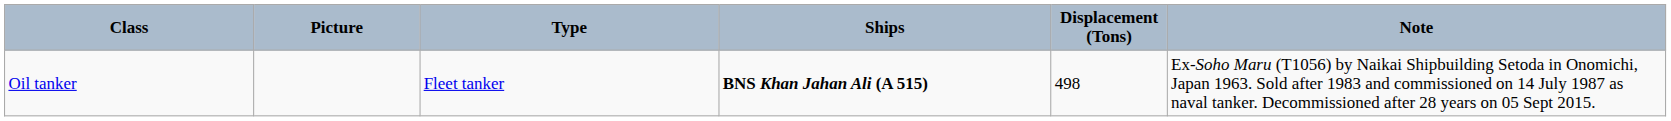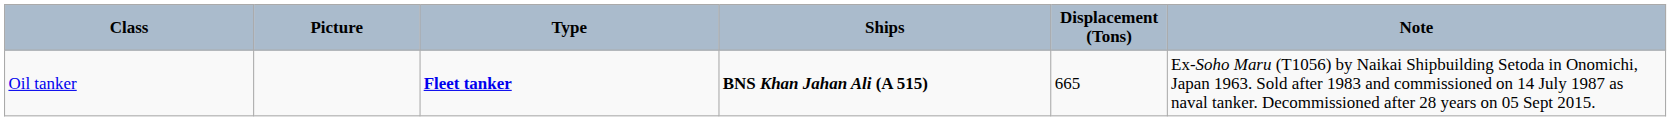 <table class="wikitable">
 <tr>
 <th style="color:black; background:#abc; width:15%;">Class</th>
 <th style="color:black; background:#abc; width:10%;">Picture</th>
 <th style="color:black; background:#abc; width:18%;">Type</th>
 <th style="color:black; background:#abc; width:20%;">Ships</th>
 <th style="color:black; background:#abc; width:7%;">Displacement (Tons)</th>
 <th style="color:black; background:#abc; width:30%;">Note</th>
 </tr>
 <tr>
 <td><a href='#'>Oil tanker</a></td>
 <td></td>
-<td><a href='#'>Fleet tanker</a></td>
+<td><strong><a href='#'>Fleet tanker</a></strong></td>
 <td><strong>BNS <em>Khan Jahan Ali</em> (A 515)</strong></td>
-<td>498</td>
+<td>665</td>
 <td>Ex-<em>Soho Maru</em> (T1056) by Naikai Shipbuilding Setoda in Onomichi, Japan 1963. Sold after 1983 and commissioned on 14 July 1987 as naval tanker. Decommissioned after 28 years on 05 Sept 2015.</td>
 </tr>
 </table>
